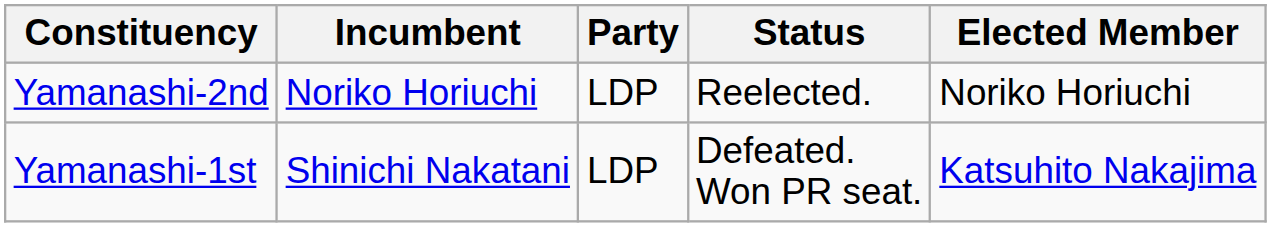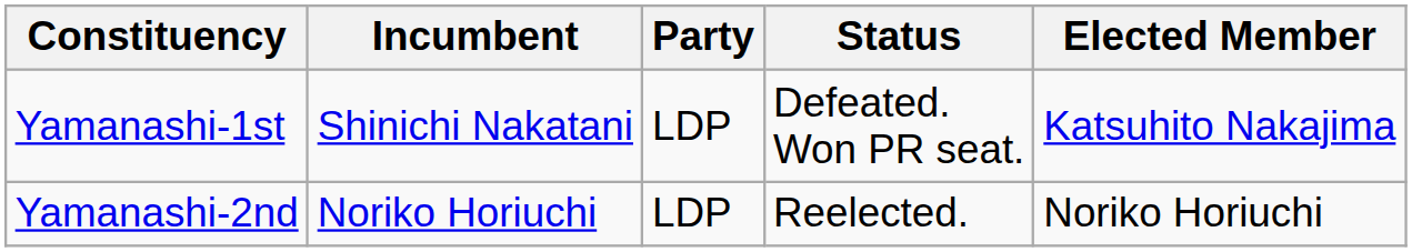 <table class="wikitable">
 <tr>
 <th>Constituency</th>
 <th>Incumbent</th>
 <th>Party</th>
 <th>Status</th>
 <th>Elected Member</th>
 </tr>
 <tr>
+<td><a href='#'>Yamanashi-1st</a></td>
+<td><a href='#'>Shinichi Nakatani</a></td>
+<td>LDP</td>
+<td>Defeated.<br>Won PR seat.</td>
+<td><a href='#'>Katsuhito Nakajima</a></td>
+</tr>
+<tr>
 <td><a href='#'>Yamanashi-2nd</a></td>
 <td><a href='#'>Noriko Horiuchi</a></td>
 <td>LDP</td>
 <td>Reelected.</td>
 <td>Noriko Horiuchi</td>
 </tr>
-<tr>
-<td><a href='#'>Yamanashi-1st</a></td>
-<td><a href='#'>Shinichi Nakatani</a></td>
-<td>LDP</td>
-<td>Defeated.<br>Won PR seat.</td>
-<td><a href='#'>Katsuhito Nakajima</a></td>
-</tr>
 </table>
